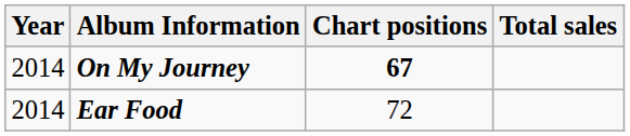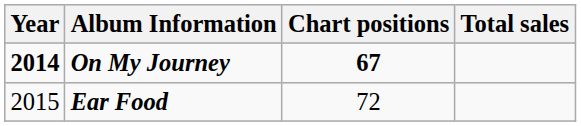 <table class="wikitable">
 <tr>
 <th rowspan="1">Year</th>
 <th rowspan="1">Album Information</th>
 <th colspan="1">Chart positions<br></th>
 <th colspan="1">Total sales<br></th>
 </tr>
 <tr>
-<td align="center">2014</td>
+<td align="center"><strong>2014</strong></td>
 <td><strong><em>On My Journey</em></strong><br></td>
 <td align="center"><strong>67</strong></td>
 <td align="center"></td>
 </tr>
 <tr>
-<td align="center">2014</td>
+<td align="center">2015</td>
 <td><strong><em>Ear Food</em></strong><br></td>
 <td align="center">72</td>
 <td align="center"></td>
 </tr>
 </table>
